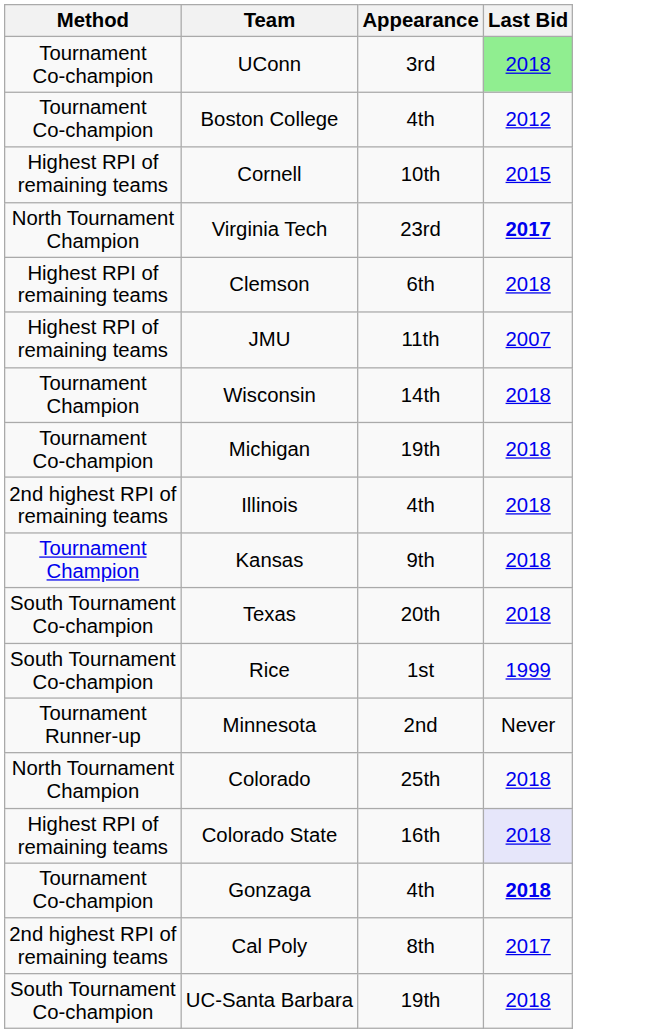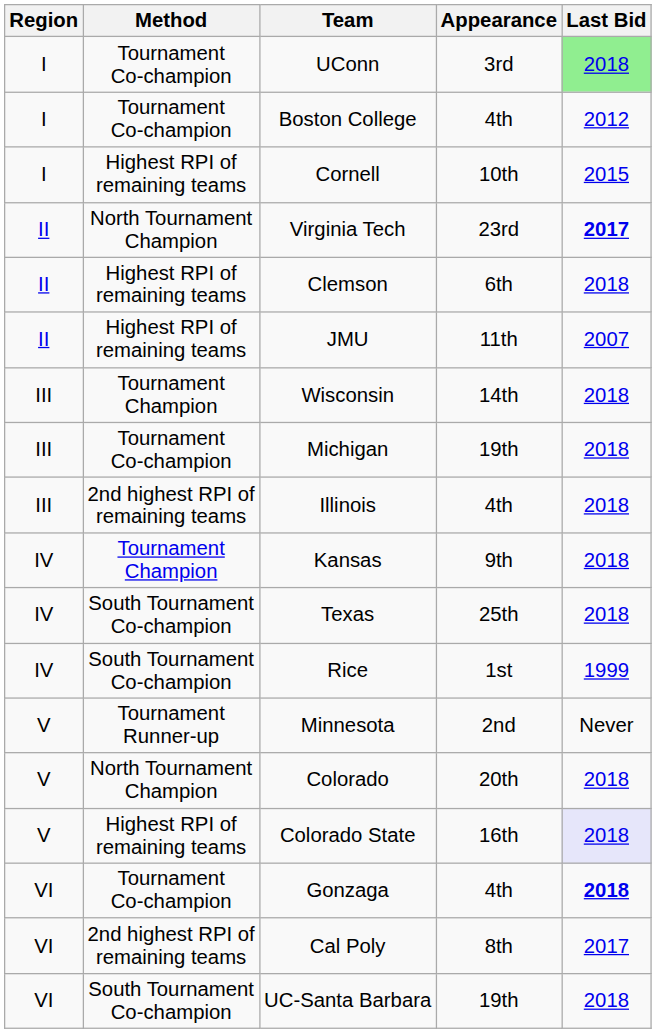 <table class="wikitable sortable" style="text-align:center">
 <tr>
+<th>Region</th>
 <th>Method</th>
 <th>Team</th>
 <th>Appearance</th>
 <th>Last Bid</th>
 </tr>
 <tr>
+<td>I</td>
 <td>Tournament<br>Co-champion</td>
 <td>UConn</td>
 <td>3rd</td>
 <td style="background: lightgreen;"><a href='#'>2018</a></td>
 </tr>
 <tr>
+<td>I</td>
 <td>Tournament<br>Co-champion</td>
 <td>Boston College</td>
 <td>4th</td>
 <td><a href='#'>2012</a></td>
 </tr>
 <tr>
+<td>I</td>
 <td>Highest RPI of<br>remaining teams</td>
 <td>Cornell</td>
 <td>10th</td>
 <td><a href='#'>2015</a></td>
 </tr>
 <tr>
+<td><a href='#'>II</a></td>
 <td>North Tournament<br>Champion</td>
 <td>Virginia Tech</td>
 <td>23rd</td>
 <td><strong><a href='#'>2017</a></strong></td>
 </tr>
 <tr>
+<td><a href='#'>II</a></td>
 <td>Highest RPI of<br>remaining teams</td>
 <td>Clemson</td>
 <td>6th</td>
 <td><a href='#'>2018</a></td>
 </tr>
 <tr>
+<td><a href='#'>II</a></td>
 <td>Highest RPI of<br>remaining teams</td>
 <td>JMU</td>
 <td>11th</td>
 <td><a href='#'>2007</a></td>
 </tr>
 <tr>
+<td>III</td>
 <td>Tournament<br>Champion</td>
 <td>Wisconsin</td>
 <td>14th</td>
 <td><a href='#'>2018</a></td>
 </tr>
 <tr>
+<td>III</td>
 <td>Tournament<br>Co-champion</td>
 <td>Michigan</td>
 <td>19th</td>
 <td><a href='#'>2018</a></td>
 </tr>
 <tr>
+<td>III</td>
 <td>2nd highest RPI of<br>remaining teams</td>
 <td>Illinois</td>
 <td>4th</td>
 <td><a href='#'>2018</a></td>
 </tr>
 <tr>
+<td>IV</td>
 <td><a href='#'>Tournament<br>Champion</a></td>
 <td>Kansas</td>
 <td>9th</td>
 <td><a href='#'>2018</a></td>
 </tr>
 <tr>
+<td>IV</td>
 <td>South Tournament<br>Co-champion</td>
 <td>Texas</td>
-<td>20th</td>
+<td>25th</td>
 <td><a href='#'>2018</a></td>
 </tr>
 <tr>
+<td>IV</td>
 <td>South Tournament<br>Co-champion</td>
 <td>Rice</td>
 <td>1st</td>
 <td><a href='#'>1999</a></td>
 </tr>
 <tr>
+<td>V</td>
 <td>Tournament<br>Runner-up</td>
 <td>Minnesota</td>
 <td>2nd</td>
 <td>Never</td>
 </tr>
 <tr>
+<td>V</td>
 <td>North Tournament<br>Champion</td>
 <td>Colorado</td>
-<td>25th</td>
+<td>20th</td>
 <td><a href='#'>2018</a></td>
 </tr>
 <tr>
+<td>V</td>
 <td>Highest RPI of<br>remaining teams</td>
 <td>Colorado State</td>
 <td>16th</td>
 <td style="background: lavender;"><a href='#'>2018</a></td>
 </tr>
 <tr>
+<td>VI</td>
 <td>Tournament<br>Co-champion</td>
 <td>Gonzaga</td>
 <td>4th</td>
 <td><strong><a href='#'>2018</a></strong></td>
 </tr>
 <tr>
+<td>VI</td>
 <td>2nd highest RPI of<br>remaining teams</td>
 <td>Cal Poly</td>
 <td>8th</td>
 <td><a href='#'>2017</a></td>
 </tr>
 <tr>
+<td>VI</td>
 <td>South Tournament<br>Co-champion</td>
 <td>UC-Santa Barbara</td>
 <td>19th</td>
 <td><a href='#'>2018</a></td>
 </tr>
 </table>
